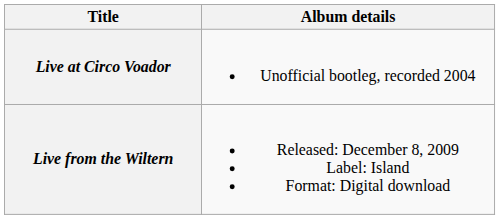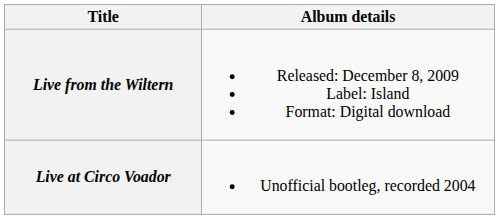 <table class="wikitable plainrowheaders" style="text-align:center;">
 <tr>
 <th scope="col" style="width:12em;">Title</th>
 <th scope="col" style="width:18em;">Album details</th>
 </tr>
 <tr>
+<th scope="row"><em>Live from the Wiltern</em></th>
+<td><br><ul><li>Released: December 8, 2009</li><li>Label: Island</li><li>Format: Digital download</li></ul></td>
+</tr>
+<tr>
 <th scope="row"><em>Live at Circo Voador</em></th>
 <td><br><ul><li>Unofficial bootleg, recorded 2004</li></ul></td>
 </tr>
-<tr>
-<th scope="row"><em>Live from the Wiltern</em></th>
-<td><br><ul><li>Released: December 8, 2009</li><li>Label: Island</li><li>Format: Digital download</li></ul></td>
-</tr>
 </table>
